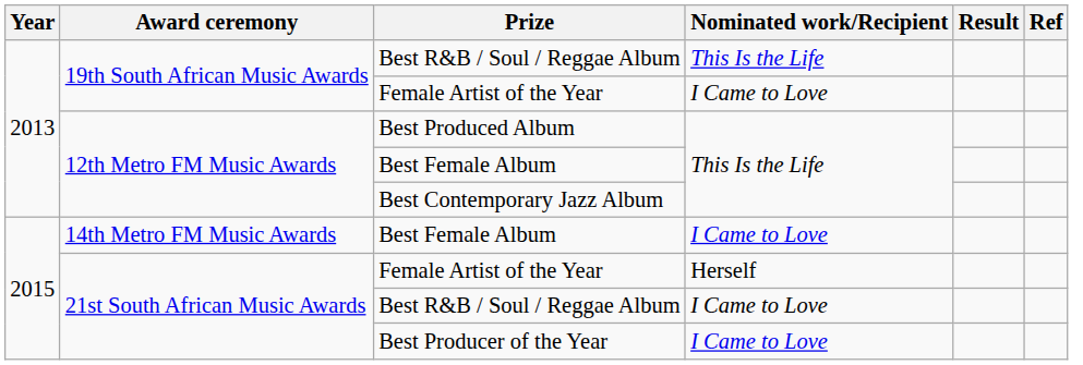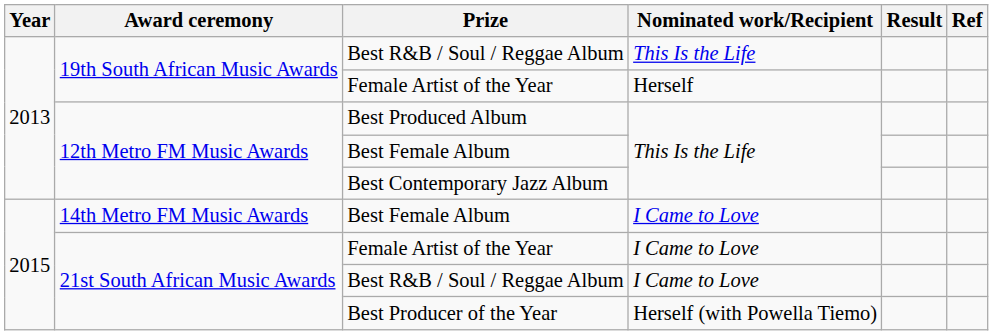 <table class ="wikitable">
 <tr>
 <th>Year</th>
 <th>Award ceremony</th>
 <th>Prize</th>
 <th>Nominated work/Recipient</th>
 <th>Result</th>
 <th>Ref</th>
 </tr>
 <tr>
 <td rowspan="5">2013</td>
 <td rowspan="2"><a href='#'>19th South African Music Awards</a></td>
 <td>Best R&B / Soul / Reggae Album</td>
 <td><em><a href='#'>This Is the Life</a></em></td>
 <td></td>
 <td></td>
 </tr>
 <tr>
 <td>Female Artist of the Year</td>
-<td><em>I Came to Love</em></td>
+<td>Herself</td>
 <td></td>
 <td></td>
 </tr>
 <tr>
 <td rowspan="3"><a href='#'>12th Metro FM Music Awards</a></td>
 <td>Best Produced Album</td>
 <td rowspan="3"><em>This Is the Life</em></td>
 <td></td>
 <td></td>
 </tr>
 <tr>
 <td>Best Female Album</td>
 <td></td>
 <td></td>
 </tr>
 <tr>
 <td>Best Contemporary Jazz Album</td>
 <td></td>
 <td></td>
 </tr>
 <tr>
 <td rowspan="4">2015</td>
 <td><a href='#'>14th Metro FM Music Awards</a></td>
 <td>Best Female Album</td>
 <td><em><a href='#'>I Came to Love</a></em></td>
 <td></td>
 <td></td>
 </tr>
 <tr>
 <td rowspan="3"><a href='#'>21st South African Music Awards</a></td>
 <td>Female Artist of the Year</td>
-<td>Herself</td>
+<td><em>I Came to Love</em></td>
 <td></td>
 <td></td>
 </tr>
 <tr>
 <td>Best R&B / Soul / Reggae Album</td>
 <td><em>I Came to Love</em></td>
 <td></td>
 <td></td>
 </tr>
 <tr>
 <td>Best Producer of the Year</td>
-<td><em><a href='#'>I Came to Love</a></em></td>
+<td>Herself <span>(with Powella Tiemo)</span></td>
 <td></td>
 <td></td>
 </tr>
 </table>
